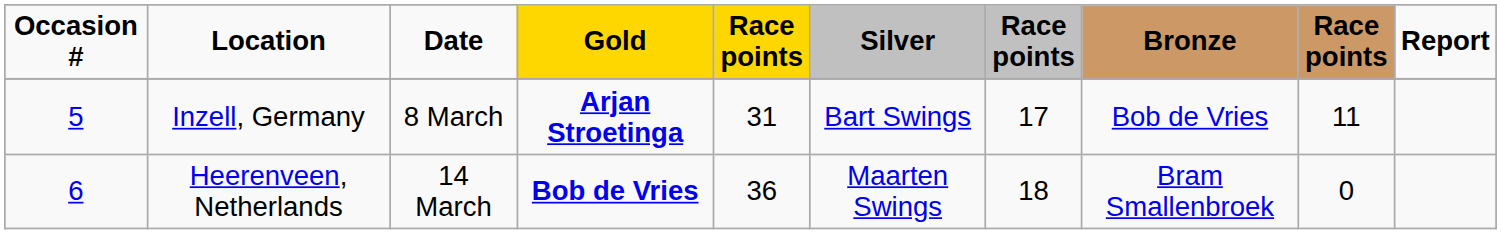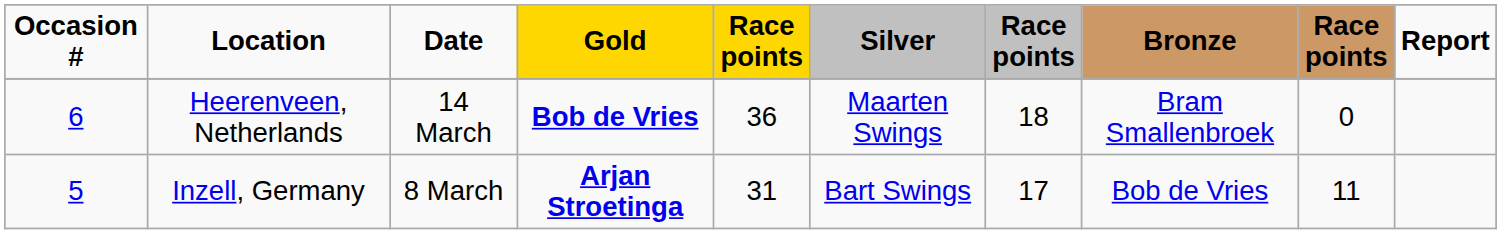 <table class="wikitable">
 <tr>
 <td width="80" align="center"><strong>Occasion #</strong></td>
 <td width="200" align="center"><strong>Location</strong></td>
 <td width="100" align="center"><strong>Date</strong></td>
 <td width="150" bgcolor="gold" align="center"><strong>Gold</strong></td>
 <td width="50" bgcolor="gold" align="center"><strong>Race points</strong></td>
 <td width="150" bgcolor="silver" align="center"><strong>Silver</strong></td>
 <td width="50" bgcolor="silver" align="center"><strong>Race points</strong></td>
 <td width="150" bgcolor="#CC9966" align="center"><strong>Bronze</strong></td>
 <td width="50" bgcolor="#CC9966" align="center"><strong>Race points</strong></td>
 <td width="50" align="center"><strong>Report</strong></td>
 </tr>
 <tr bgcolor="#cccccc">
 </tr>
 <tr>
+<td align="center"><a href='#'>6</a></td>
+<td align="center"><a href='#'>Heerenveen</a>, Netherlands</td>
+<td align="center">14 March</td>
+<td align="center"><strong><a href='#'>Bob de Vries</a></strong><br><small></small></td>
+<td align="center">36</td>
+<td align="center"><a href='#'>Maarten Swings</a><br><small></small></td>
+<td align="center">18</td>
+<td align="center"><a href='#'>Bram Smallenbroek</a><br><small></small></td>
+<td align="center">0</td>
+<td align="center"></td>
+</tr>
+<tr>
 <td align="center"><a href='#'>5</a></td>
 <td align="center"><a href='#'>Inzell</a>, Germany</td>
 <td align="center">8 March</td>
 <td align="center"><strong><a href='#'>Arjan Stroetinga</a></strong><br><small></small></td>
 <td align="center">31</td>
 <td align="center"><a href='#'>Bart Swings</a><br><small></small></td>
 <td align="center">17</td>
 <td align="center"><a href='#'>Bob de Vries</a><br><small></small></td>
 <td align="center">11</td>
 <td align="center"></td>
 </tr>
-<tr>
-<td align="center"><a href='#'>6</a></td>
-<td align="center"><a href='#'>Heerenveen</a>, Netherlands</td>
-<td align="center">14 March</td>
-<td align="center"><strong><a href='#'>Bob de Vries</a></strong><br><small></small></td>
-<td align="center">36</td>
-<td align="center"><a href='#'>Maarten Swings</a><br><small></small></td>
-<td align="center">18</td>
-<td align="center"><a href='#'>Bram Smallenbroek</a><br><small></small></td>
-<td align="center">0</td>
-<td align="center"></td>
-</tr>
 </table>
